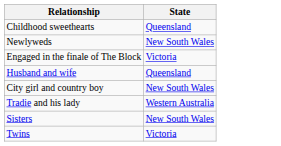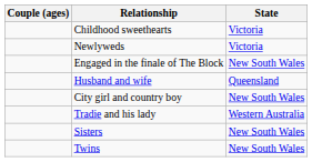 <table class="wikitable sortable">
 <tr valign="top">
+<th>Couple (ages)</th>
 <th>Relationship</th>
 <th>State</th>
 </tr>
 <tr>
+<td></td>
 <td>Childhood sweethearts</td>
-<td><a href='#'>Queensland</a></td>
+<td><a href='#'>Victoria</a></td>
 </tr>
 <tr>
+<td></td>
 <td>Newlyweds</td>
+<td><a href='#'>Victoria</a></td>
+</tr>
+<tr>
+<td></td>
+<td>Engaged in the finale of The Block</td>
 <td><a href='#'>New South Wales</a></td>
 </tr>
 <tr>
-<td>Engaged in the finale of The Block</td>
-<td><a href='#'>Victoria</a></td>
-</tr>
-<tr>
+<td></td>
 <td><a href='#'>Husband and wife</a></td>
 <td><a href='#'>Queensland</a></td>
 </tr>
 <tr>
+<td></td>
 <td>City girl and country boy</td>
 <td><a href='#'>New South Wales</a></td>
 </tr>
 <tr>
+<td></td>
 <td><a href='#'>Tradie</a> and his lady</td>
 <td><a href='#'>Western Australia</a></td>
 </tr>
 <tr>
+<td></td>
 <td><a href='#'>Sisters</a></td>
 <td><a href='#'>New South Wales</a></td>
 </tr>
 <tr>
+<td></td>
 <td><a href='#'>Twins</a></td>
-<td><a href='#'>Victoria</a></td>
+<td><a href='#'>New South Wales</a></td>
 </tr>
 </table>
